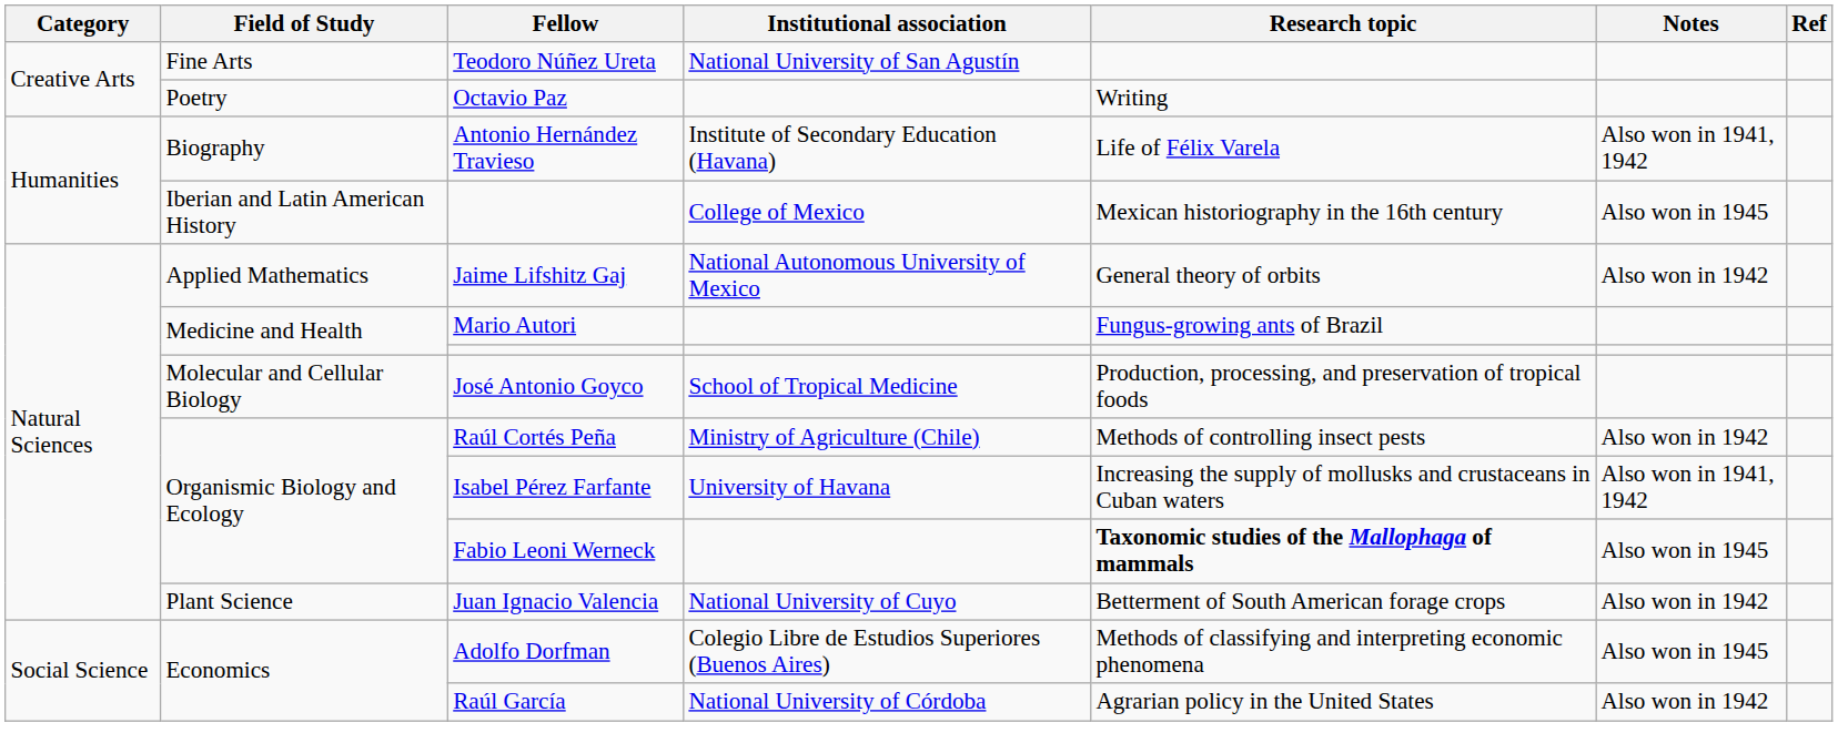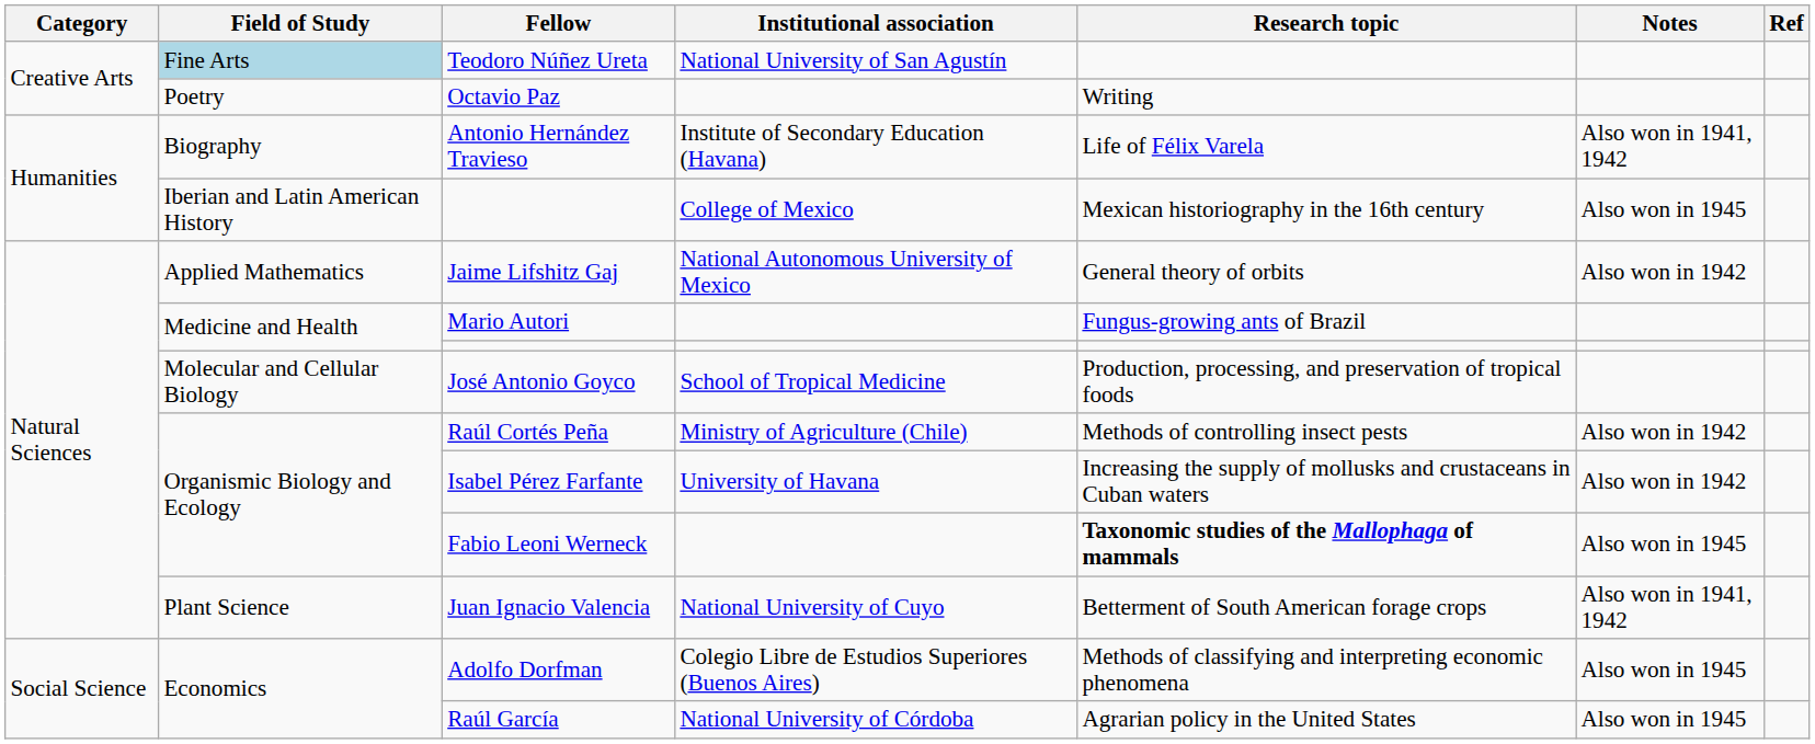 <table class="wikitable sortable static-row-numbers static-row-header-text">
 <tr>
 <th>Category</th>
 <th>Field of Study</th>
 <th>Fellow</th>
 <th>Institutional association </th>
 <th>Research topic</th>
 <th>Notes</th>
 <th class="unsortable">Ref</th>
 </tr>
 <tr>
 <td rowspan="2">Creative Arts</td>
-<td>Fine Arts</td>
+<td style="background: lightblue;">Fine Arts</td>
 <td><a href='#'>Teodoro Núñez Ureta</a></td>
 <td><a href='#'>National University of San Agustín</a></td>
 <td></td>
 <td></td>
 <td></td>
 </tr>
 <tr>
 <td>Poetry</td>
 <td><a href='#'>Octavio Paz</a></td>
 <td></td>
 <td>Writing</td>
 <td></td>
 <td></td>
 </tr>
 <tr>
 <td rowspan="2">Humanities</td>
 <td>Biography</td>
 <td><a href='#'>Antonio Hernández Travieso</a></td>
 <td>Institute of Secondary Education (<a href='#'>Havana</a>)</td>
 <td>Life of <a href='#'>Félix Varela</a></td>
 <td>Also won in 1941, 1942</td>
 <td></td>
 </tr>
 <tr>
 <td>Iberian and Latin American History</td>
 <td></td>
 <td><a href='#'>College of Mexico</a></td>
 <td>Mexican historiography in the 16th century</td>
 <td>Also won in 1945</td>
 <td></td>
 </tr>
 <tr>
 <td rowspan="8">Natural Sciences</td>
 <td>Applied Mathematics</td>
 <td><a href='#'>Jaime Lifshitz Gaj</a></td>
 <td><a href='#'>National Autonomous University of Mexico</a></td>
 <td>General theory of orbits</td>
 <td>Also won in 1942</td>
 <td></td>
 </tr>
 <tr>
 <td rowspan="2">Medicine and Health</td>
 <td><a href='#'>Mario Autori</a></td>
 <td></td>
 <td><a href='#'>Fungus-growing ants</a> of Brazil</td>
 <td></td>
 <td></td>
 </tr>
 <tr>
 <td></td>
 <td></td>
 <td></td>
 <td></td>
 <td></td>
 </tr>
 <tr>
 <td>Molecular and Cellular Biology</td>
 <td><a href='#'>José Antonio Goyco</a></td>
 <td><a href='#'>School of Tropical Medicine</a></td>
 <td>Production, processing, and preservation of tropical foods</td>
 <td></td>
 <td></td>
 </tr>
 <tr>
 <td rowspan="3">Organismic Biology and Ecology</td>
 <td><a href='#'>Raúl Cortés Peña</a></td>
 <td><a href='#'>Ministry of Agriculture (Chile)</a></td>
 <td>Methods of controlling insect pests</td>
 <td>Also won in 1942</td>
 <td></td>
 </tr>
 <tr>
 <td><a href='#'>Isabel Pérez Farfante</a></td>
 <td><a href='#'>University of Havana</a></td>
 <td>Increasing the supply of mollusks and crustaceans in Cuban waters</td>
-<td>Also won in 1941, 1942</td>
+<td>Also won in 1942</td>
 <td></td>
 </tr>
 <tr>
 <td><a href='#'>Fabio Leoni Werneck</a></td>
 <td></td>
 <td><strong>Taxonomic studies of the <em><a href='#'>Mallophaga</a></em> of mammals</strong></td>
 <td>Also won in 1945</td>
 <td></td>
 </tr>
 <tr>
 <td>Plant Science</td>
 <td><a href='#'>Juan Ignacio Valencia</a></td>
 <td><a href='#'>National University of Cuyo</a></td>
 <td>Betterment of South American forage crops</td>
-<td>Also won in 1942</td>
+<td>Also won in 1941, 1942</td>
 <td></td>
 </tr>
 <tr>
 <td rowspan="3">Social Science</td>
 <td rowspan="3">Economics</td>
 <td><a href='#'>Adolfo Dorfman</a></td>
 <td>Colegio Libre de Estudios Superiores (<a href='#'>Buenos Aires</a>)</td>
 <td>Methods of classifying and interpreting economic phenomena</td>
 <td>Also won in 1945</td>
 <td></td>
 </tr>
 <tr>
 <td><a href='#'>Raúl García</a></td>
 <td><a href='#'>National University of Córdoba</a></td>
 <td>Agrarian policy in the United States</td>
-<td>Also won in 1942</td>
+<td>Also won in 1945</td>
 <td></td>
 </tr>
 </table>
